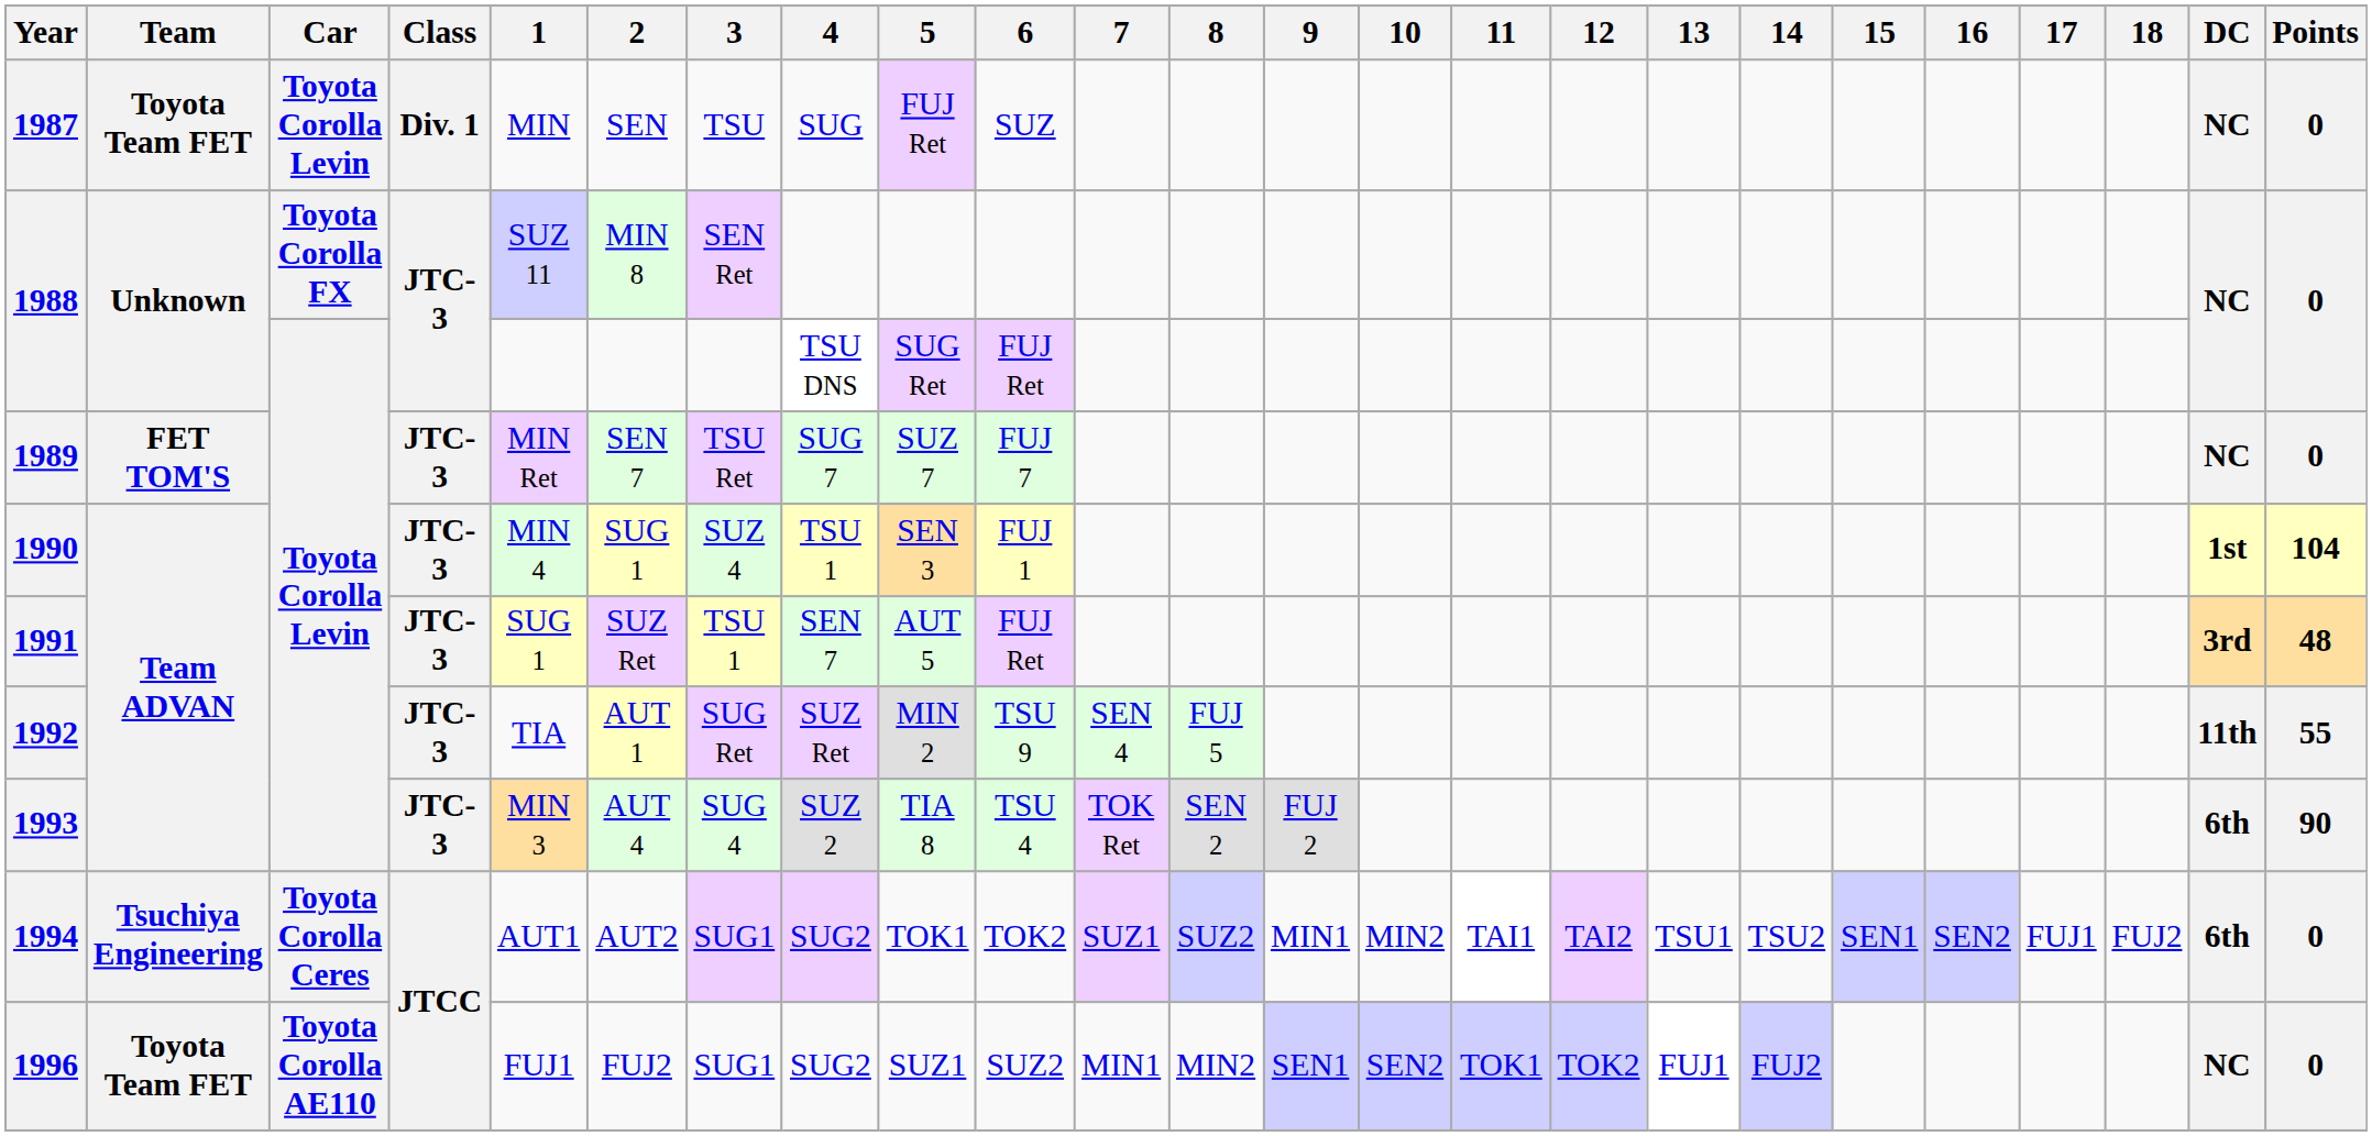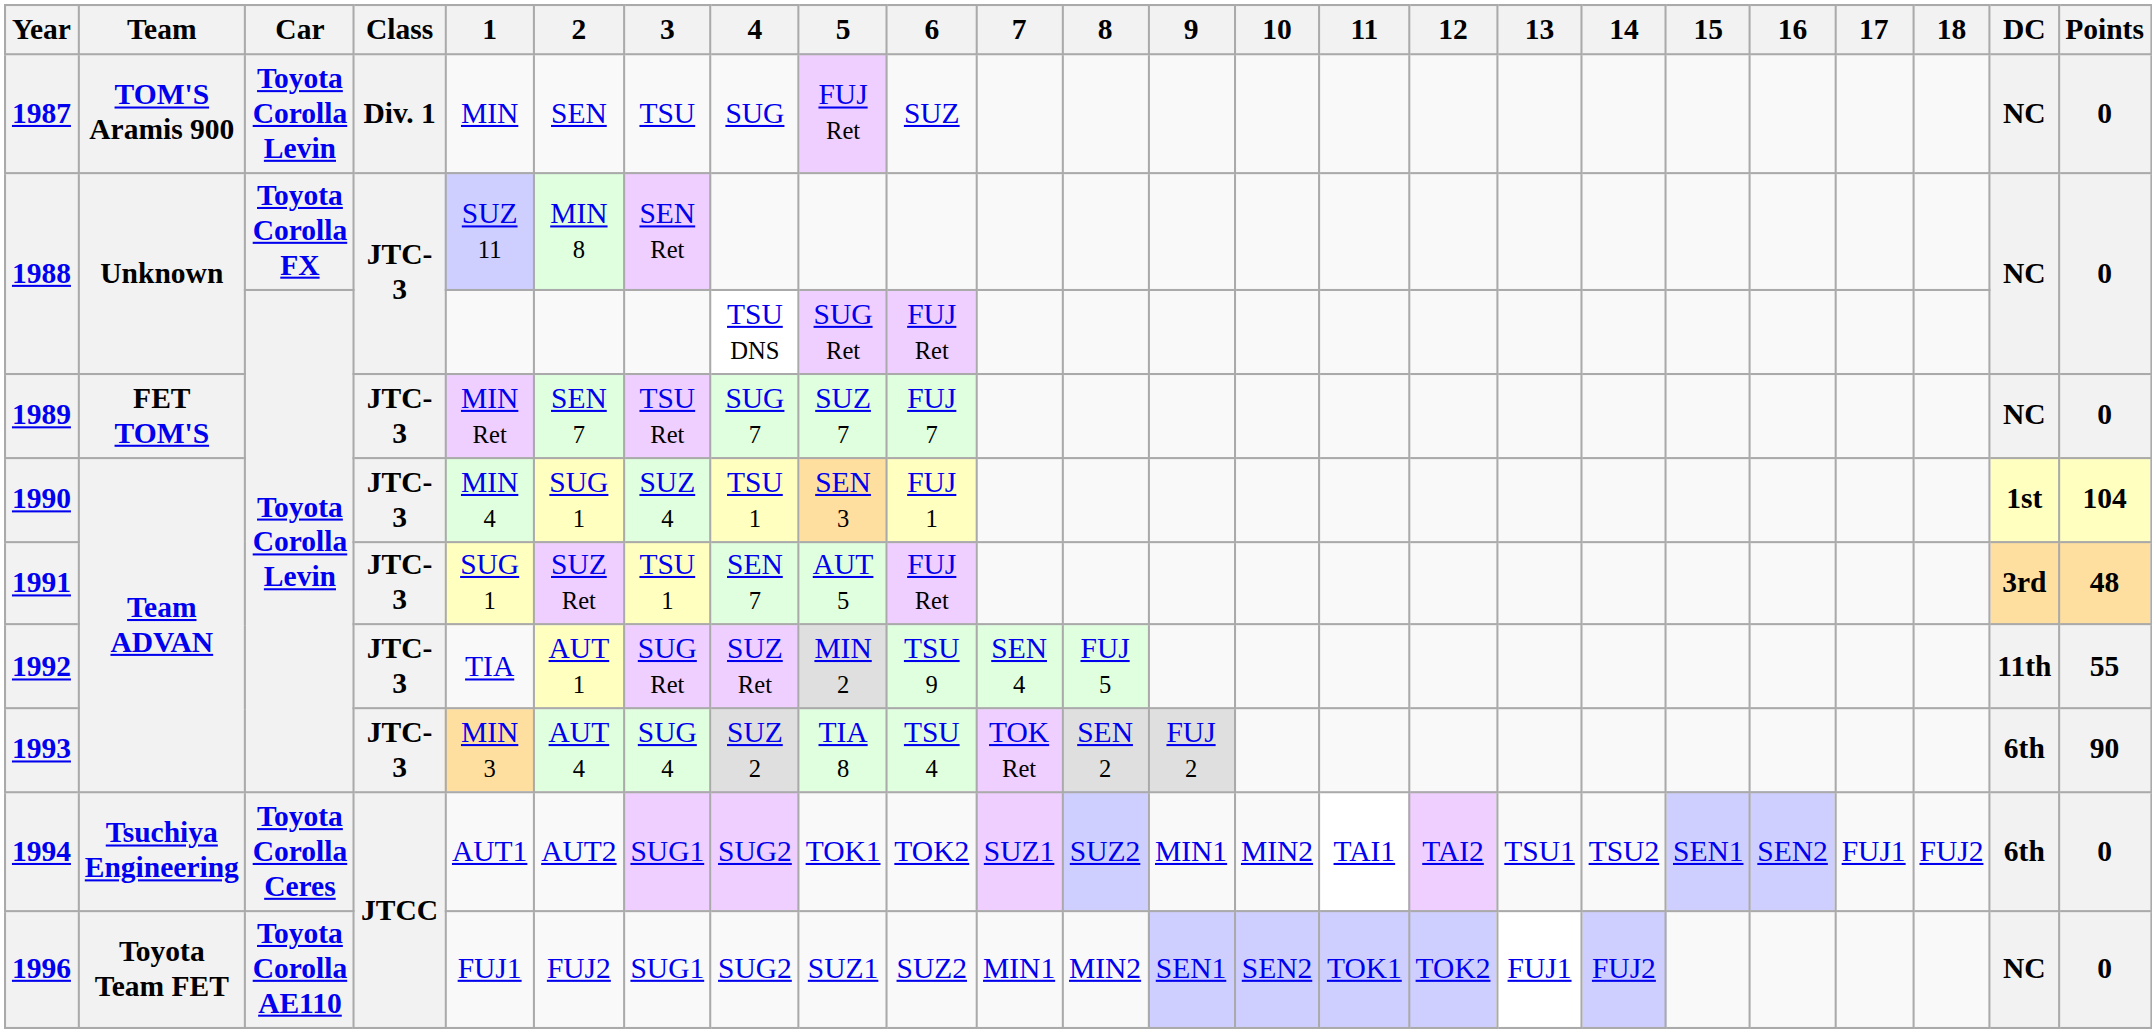 <table class="wikitable" style="text-align:center; font-size:90%;">
 <tr>
 <th>Year</th>
 <th>Team</th>
 <th>Car</th>
 <th>Class</th>
 <th>1</th>
 <th>2</th>
 <th>3</th>
 <th>4</th>
 <th>5</th>
 <th>6</th>
 <th>7</th>
 <th>8</th>
 <th>9</th>
 <th>10</th>
 <th>11</th>
 <th>12</th>
 <th>13</th>
 <th>14</th>
 <th>15</th>
 <th>16</th>
 <th>17</th>
 <th>18</th>
 <th>DC</th>
 <th>Points</th>
 </tr>
 <tr>
 <th><a href='#'>1987</a></th>
-<th>Toyota Team FET</th>
+<th><a href='#'>TOM'S</a> Aramis 900</th>
 <th><a href='#'>Toyota Corolla Levin</a></th>
 <th>Div. 1</th>
 <td><a href='#'>MIN</a></td>
 <td><a href='#'>SEN</a></td>
 <td><a href='#'>TSU</a></td>
 <td><a href='#'>SUG</a></td>
 <td bgcolor="#efcfff"><a href='#'>FUJ</a><br><small>Ret</small></td>
 <td><a href='#'>SUZ</a></td>
 <td></td>
 <td></td>
 <td></td>
 <td></td>
 <td></td>
 <td></td>
 <td></td>
 <td></td>
 <td></td>
 <td></td>
 <td></td>
 <td></td>
 <th>NC</th>
 <th>0</th>
 </tr>
 <tr>
 <th rowspan="2"><a href='#'>1988</a></th>
 <th rowspan="2">Unknown</th>
 <th><a href='#'>Toyota Corolla FX</a></th>
 <th rowspan="2">JTC-3</th>
 <td bgcolor="#cfcfff"><a href='#'>SUZ</a><br><small>11</small></td>
 <td bgcolor="#dfffdf"><a href='#'>MIN</a><br><small>8</small></td>
 <td bgcolor="#efcfff"><a href='#'>SEN</a><br><small>Ret</small></td>
 <td></td>
 <td></td>
 <td></td>
 <td></td>
 <td></td>
 <td></td>
 <td></td>
 <td></td>
 <td></td>
 <td></td>
 <td></td>
 <td></td>
 <td></td>
 <td></td>
 <td></td>
 <th rowspan="2">NC</th>
 <th rowspan="2">0</th>
 </tr>
 <tr>
 <th rowspan="6"><a href='#'>Toyota Corolla Levin</a></th>
 <td></td>
 <td></td>
 <td></td>
 <td bgcolor="#ffffff"><a href='#'>TSU</a><br><small>DNS</small></td>
 <td bgcolor="#efcfff"><a href='#'>SUG</a><br><small>Ret</small></td>
 <td bgcolor="#efcfff"><a href='#'>FUJ</a><br><small>Ret</small></td>
 <td></td>
 <td></td>
 <td></td>
 <td></td>
 <td></td>
 <td></td>
 <td></td>
 <td></td>
 <td></td>
 <td></td>
 <td></td>
 <td></td>
 </tr>
 <tr>
 <th><a href='#'>1989</a></th>
 <th>FET <a href='#'>TOM'S</a></th>
 <th>JTC-3</th>
 <td bgcolor="#efcfff"><a href='#'>MIN</a><br><small>Ret</small></td>
 <td bgcolor="#dfffdf"><a href='#'>SEN</a><br><small>7</small></td>
 <td bgcolor="#efcfff"><a href='#'>TSU</a><br><small>Ret</small></td>
 <td bgcolor="#dfffdf"><a href='#'>SUG</a><br><small>7</small></td>
 <td bgcolor="#dfffdf"><a href='#'>SUZ</a><br><small>7</small></td>
 <td bgcolor="#dfffdf"><a href='#'>FUJ</a><br><small>7</small></td>
 <td></td>
 <td></td>
 <td></td>
 <td></td>
 <td></td>
 <td></td>
 <td></td>
 <td></td>
 <td></td>
 <td></td>
 <td></td>
 <td></td>
 <th>NC</th>
 <th>0</th>
 </tr>
 <tr>
 <th><a href='#'>1990</a></th>
 <th rowspan="4"><a href='#'>Team ADVAN</a></th>
 <th>JTC-3</th>
 <td bgcolor="#dfffdf"><a href='#'>MIN</a><br><small>4</small></td>
 <td bgcolor="#ffffbf"><a href='#'>SUG</a><br><small>1</small></td>
 <td bgcolor="#dfffdf"><a href='#'>SUZ</a><br><small>4</small></td>
 <td bgcolor="#ffffbf"><a href='#'>TSU</a><br><small>1</small></td>
 <td bgcolor="#ffdf9f"><a href='#'>SEN</a><br><small>3</small></td>
 <td bgcolor="#ffffbf"><a href='#'>FUJ</a><br><small>1</small></td>
 <td></td>
 <td></td>
 <td></td>
 <td></td>
 <td></td>
 <td></td>
 <td></td>
 <td></td>
 <td></td>
 <td></td>
 <td></td>
 <td></td>
 <td bgcolor="#ffffbf"><strong>1st</strong></td>
 <td bgcolor="#ffffbf"><strong>104</strong></td>
 </tr>
 <tr>
 <th><a href='#'>1991</a></th>
 <th>JTC-3</th>
 <td bgcolor="#ffffbf"><a href='#'>SUG</a><br><small>1</small></td>
 <td bgcolor="#efcfff"><a href='#'>SUZ</a><br><small>Ret</small></td>
 <td bgcolor="#ffffbf"><a href='#'>TSU</a><br><small>1</small></td>
 <td bgcolor="#dfffdf"><a href='#'>SEN</a><br><small>7</small></td>
 <td bgcolor="#dfffdf"><a href='#'>AUT</a><br><small>5</small></td>
 <td bgcolor="#efcfff"><a href='#'>FUJ</a><br><small>Ret</small></td>
 <td></td>
 <td></td>
 <td></td>
 <td></td>
 <td></td>
 <td></td>
 <td></td>
 <td></td>
 <td></td>
 <td></td>
 <td></td>
 <td></td>
 <td bgcolor="#ffdf9f"><strong>3rd</strong></td>
 <td bgcolor="#ffdf9f"><strong>48</strong></td>
 </tr>
 <tr>
 <th><a href='#'>1992</a></th>
 <th>JTC-3</th>
 <td><a href='#'>TIA</a></td>
 <td bgcolor="#ffffbf"><a href='#'>AUT</a><br><small>1</small></td>
 <td bgcolor="#efcfff"><a href='#'>SUG</a><br><small>Ret</small></td>
 <td bgcolor="#efcfff"><a href='#'>SUZ</a><br><small>Ret</small></td>
 <td bgcolor="#dfdfdf"><a href='#'>MIN</a><br><small>2</small></td>
 <td bgcolor="#dfffdf"><a href='#'>TSU</a><br><small>9</small></td>
 <td bgcolor="#dfffdf"><a href='#'>SEN</a><br><small>4</small></td>
 <td bgcolor="#dfffdf"><a href='#'>FUJ</a><br><small>5</small></td>
 <td></td>
 <td></td>
 <td></td>
 <td></td>
 <td></td>
 <td></td>
 <td></td>
 <td></td>
 <td></td>
 <td></td>
 <th>11th</th>
 <th>55</th>
 </tr>
 <tr>
 <th><a href='#'>1993</a></th>
 <th>JTC-3</th>
 <td bgcolor="#ffdf9f"><a href='#'>MIN</a><br><small>3</small></td>
 <td bgcolor="#dfffdf"><a href='#'>AUT</a><br><small>4</small></td>
 <td bgcolor="#dfffdf"><a href='#'>SUG</a><br><small>4</small></td>
 <td bgcolor="#dfdfdf"><a href='#'>SUZ</a><br><small>2</small></td>
 <td bgcolor="#dfffdf"><a href='#'>TIA</a><br><small>8</small></td>
 <td bgcolor="#dfffdf"><a href='#'>TSU</a><br><small>4</small></td>
 <td bgcolor="#efcfff"><a href='#'>TOK</a><br><small>Ret</small></td>
 <td bgcolor="#dfdfdf"><a href='#'>SEN</a><br><small>2</small></td>
 <td bgcolor="#dfdfdf"><a href='#'>FUJ</a><br><small>2</small></td>
 <td></td>
 <td></td>
 <td></td>
 <td></td>
 <td></td>
 <td></td>
 <td></td>
 <td></td>
 <td></td>
 <th>6th</th>
 <th>90</th>
 </tr>
 <tr>
 <th><a href='#'>1994</a></th>
 <th><a href='#'>Tsuchiya Engineering</a></th>
 <th><a href='#'>Toyota Corolla Ceres</a></th>
 <th rowspan="2">JTCC</th>
 <td><a href='#'>AUT1</a></td>
 <td><a href='#'>AUT2</a></td>
 <td bgcolor="#efcfff"><a href='#'>SUG1</a><br></td>
 <td bgcolor="#efcfff"><a href='#'>SUG2</a><br></td>
 <td><a href='#'>TOK1</a></td>
 <td><a href='#'>TOK2</a></td>
 <td bgcolor="#efcfff"><a href='#'>SUZ1</a><br></td>
 <td bgcolor="#cfcfff"><a href='#'>SUZ2</a><br></td>
 <td><a href='#'>MIN1</a></td>
 <td><a href='#'>MIN2</a></td>
 <td bgcolor="#ffffff"><a href='#'>TAI1</a><br></td>
 <td bgcolor="#efcfff"><a href='#'>TAI2</a><br></td>
 <td><a href='#'>TSU1</a></td>
 <td><a href='#'>TSU2</a></td>
 <td bgcolor="#cfcfff"><a href='#'>SEN1</a><br></td>
 <td bgcolor="#cfcfff"><a href='#'>SEN2</a><br></td>
 <td><a href='#'>FUJ1</a></td>
 <td><a href='#'>FUJ2</a></td>
 <th>6th</th>
 <th>0</th>
 </tr>
 <tr>
 <th><a href='#'>1996</a></th>
 <th>Toyota Team FET</th>
 <th><a href='#'>Toyota Corolla AE110</a></th>
 <td><a href='#'>FUJ1</a></td>
 <td><a href='#'>FUJ2</a></td>
 <td><a href='#'>SUG1</a></td>
 <td><a href='#'>SUG2</a></td>
 <td><a href='#'>SUZ1</a></td>
 <td><a href='#'>SUZ2</a></td>
 <td><a href='#'>MIN1</a></td>
 <td><a href='#'>MIN2</a></td>
 <td bgcolor="#cfcfff"><a href='#'>SEN1</a><br></td>
 <td bgcolor="#cfcfff"><a href='#'>SEN2</a><br></td>
 <td bgcolor="#cfcfff"><a href='#'>TOK1</a><br></td>
 <td bgcolor="#cfcfff"><a href='#'>TOK2</a><br></td>
 <td bgcolor="#ffffff"><a href='#'>FUJ1</a><br></td>
 <td bgcolor="#cfcfff"><a href='#'>FUJ2</a><br></td>
 <td></td>
 <td></td>
 <td></td>
 <td></td>
 <th>NC</th>
 <th>0</th>
 </tr>
 </table>
